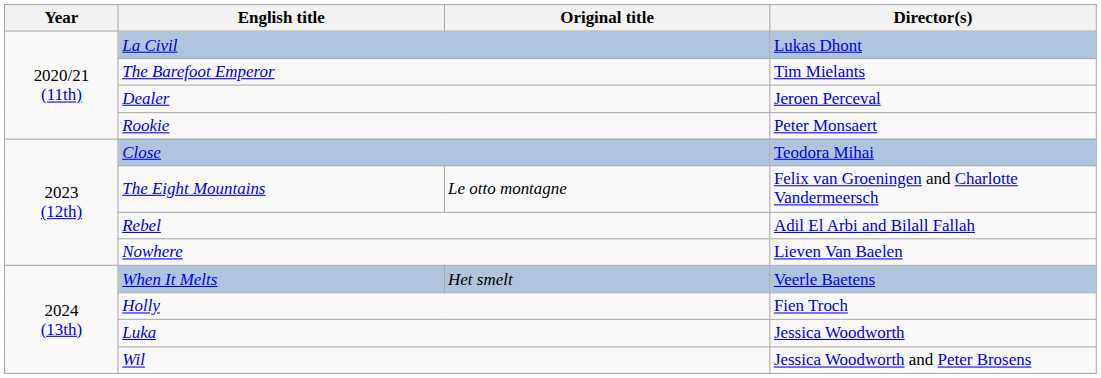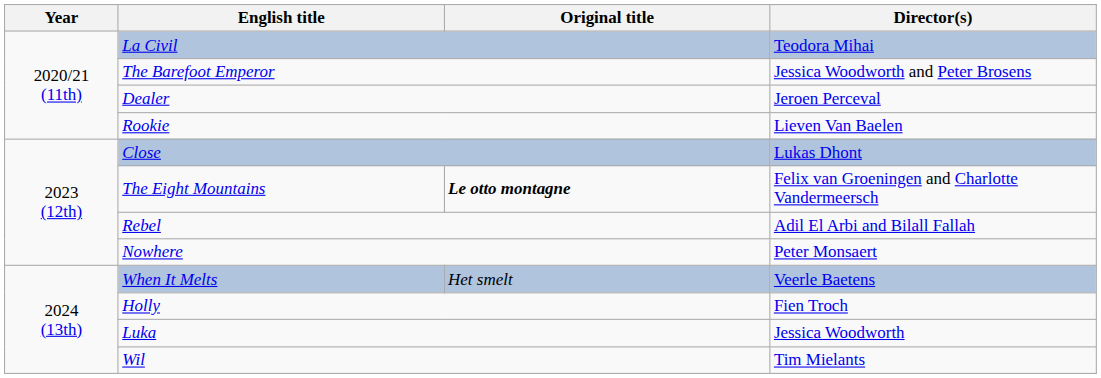 <table class="wikitable">
 <tr>
 <th width="100"><strong>Year</strong></th>
 <th width="300"><strong>English title</strong></th>
 <th width="300"><strong>Original title</strong></th>
 <th width="300"><strong>Director(s)</strong></th>
 </tr>
 <tr>
 <td rowspan="4" style="text-align:center;">2020/21<br><a href='#'>(11th)</a></td>
 <td style="background:#B0C4DE;" colspan="2"><em><a href='#'>La Civil</a></em></td>
-<td style="background:#B0C4DE;"><a href='#'>Lukas Dhont</a></td>
+<td style="background:#B0C4DE;"><a href='#'>Teodora Mihai</a></td>
 </tr>
 <tr>
 <td colspan="2"><em><a href='#'>The Barefoot Emperor</a></em></td>
-<td><a href='#'>Tim Mielants</a></td>
+<td><a href='#'>Jessica Woodworth</a> and <a href='#'>Peter Brosens</a></td>
 </tr>
 <tr>
 <td colspan="2"><em><a href='#'>Dealer</a></em></td>
 <td><a href='#'>Jeroen Perceval</a></td>
 </tr>
 <tr>
 <td colspan="2"><em><a href='#'>Rookie</a></em></td>
-<td><a href='#'>Peter Monsaert</a></td>
+<td><a href='#'>Lieven Van Baelen</a></td>
 </tr>
 <tr>
 <td rowspan="4" style="text-align:center;">2023<br><a href='#'>(12th)</a></td>
 <td style="background:#B0C4DE;" colspan="2"><em><a href='#'>Close</a></em></td>
-<td style="background:#B0C4DE;"><a href='#'>Teodora Mihai</a></td>
+<td style="background:#B0C4DE;"><a href='#'>Lukas Dhont</a></td>
 </tr>
 <tr>
 <td><em><a href='#'>The Eight Mountains</a></em></td>
-<td><em>Le otto montagne</em></td>
+<td><strong><em>Le otto montagne</em></strong></td>
 <td><a href='#'>Felix van Groeningen</a> and <a href='#'>Charlotte Vandermeersch</a></td>
 </tr>
 <tr>
 <td colspan="2"><em><a href='#'>Rebel</a></em></td>
 <td><a href='#'>Adil El Arbi and Bilall Fallah</a></td>
 </tr>
 <tr>
 <td colspan="2"><em><a href='#'>Nowhere</a></em></td>
-<td><a href='#'>Lieven Van Baelen</a></td>
+<td><a href='#'>Peter Monsaert</a></td>
 </tr>
 <tr>
 <td rowspan="4" style="text-align:center;">2024<br><a href='#'>(13th)</a></td>
 <td style="background:#B0C4DE;"><em><a href='#'>When It Melts</a></em></td>
 <td style="background:#B0C4DE;"><em>Het smelt</em></td>
 <td style="background:#B0C4DE;"><a href='#'>Veerle Baetens</a></td>
 </tr>
 <tr>
 <td colspan="2"><em><a href='#'>Holly</a></em></td>
 <td><a href='#'>Fien Troch</a></td>
 </tr>
 <tr>
 <td colspan="2"><em><a href='#'>Luka</a></em></td>
 <td><a href='#'>Jessica Woodworth</a></td>
 </tr>
 <tr>
 <td colspan="2"><em><a href='#'>Wil</a></em></td>
-<td><a href='#'>Jessica Woodworth</a> and <a href='#'>Peter Brosens</a></td>
+<td><a href='#'>Tim Mielants</a></td>
 </tr>
 </table>
